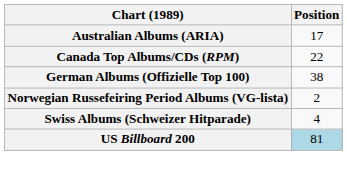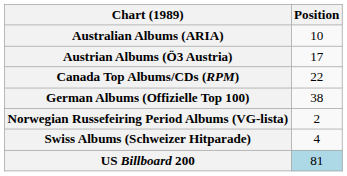 <table class="wikitable sortable plainrowheaders" style="text-align:center">
 <tr>
 <th scope="col">Chart (1989)</th>
 <th scope="col">Position</th>
 </tr>
 <tr>
 <th scope="row">Australian Albums (ARIA)</th>
+<td>10</td>
+</tr>
+<tr>
+<th scope="row">Austrian Albums (Ö3 Austria)</th>
 <td>17</td>
 </tr>
 <tr>
 <th scope="row">Canada Top Albums/CDs (<em>RPM</em>)</th>
 <td>22</td>
 </tr>
 <tr>
 <th scope="row">German Albums (Offizielle Top 100)</th>
 <td>38</td>
 </tr>
 <tr>
 <th scope="row">Norwegian Russefeiring Period Albums (VG-lista)</th>
 <td>2</td>
 </tr>
 <tr>
 <th scope="row">Swiss Albums (Schweizer Hitparade)</th>
 <td>4</td>
 </tr>
 <tr>
 <th scope="row">US <em>Billboard</em> 200</th>
 <td style="background: lightblue;">81</td>
 </tr>
 </table>
